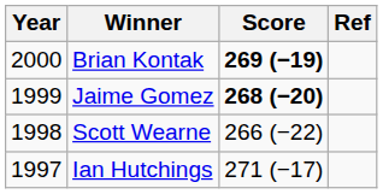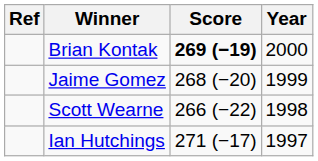 <table class=wikitable>
 <tr>
-<th>Year</th>
+<th>Ref</th>
 <th>Winner</th>
 <th>Score</th>
-<th>Ref</th>
+<th>Year</th>
 </tr>
 <tr>
-<td>2000</td>
+<td></td>
 <td> <a href='#'>Brian Kontak</a></td>
 <td><strong>269 (−19)</strong></td>
-<td></td>
+<td>2000</td>
 </tr>
 <tr>
+<td></td>
+<td> <a href='#'>Jaime Gomez</a></td>
+<td>268 (−20)</td>
 <td>1999</td>
-<td> <a href='#'>Jaime Gomez</a></td>
-<td><strong>268 (−20)</strong></td>
-<td></td>
 </tr>
 <tr>
-<td>1998</td>
+<td></td>
 <td> <a href='#'>Scott Wearne</a></td>
 <td>266 (−22)</td>
-<td></td>
+<td>1998</td>
 </tr>
 <tr>
-<td>1997</td>
+<td></td>
 <td> <a href='#'>Ian Hutchings</a></td>
 <td>271 (−17)</td>
-<td></td>
+<td>1997</td>
 </tr>
 </table>
